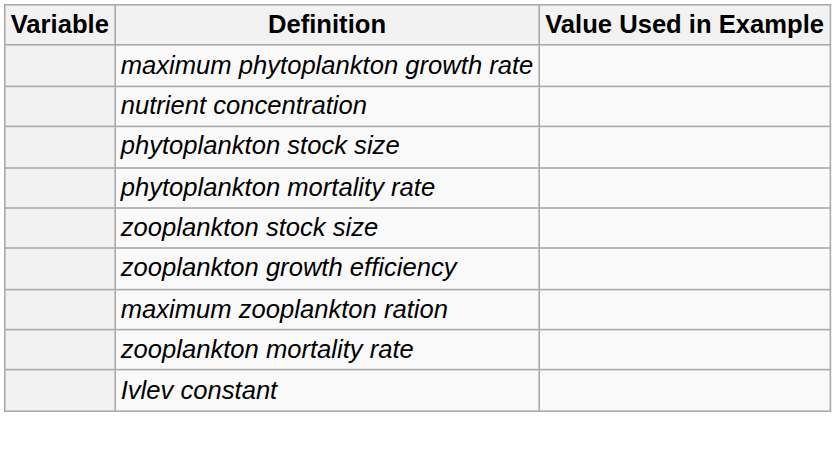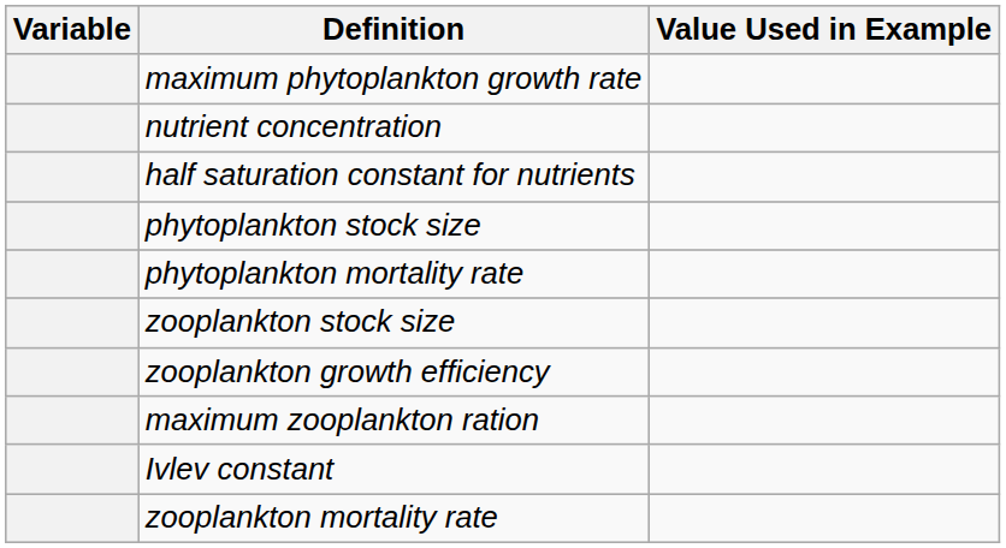 <table class="wikitable">
 <tr>
 <th scope="col">Variable</th>
 <th scope="col">Definition</th>
 <th scope="col">Value Used in Example</th>
 </tr>
 <tr>
 <th scope="row"></th>
 <td><em>maximum phytoplankton growth rate</em></td>
 <td></td>
 </tr>
 <tr>
 <th scope="row"></th>
 <td><em>nutrient concentration</em></td>
+<td></td>
+</tr>
+<tr>
+<th scope="row"></th>
+<td><em>half saturation constant for nutrients</em></td>
 <td></td>
 </tr>
 <tr>
 <th scope="row"></th>
 <td><em>phytoplankton stock size</em></td>
 <td></td>
 </tr>
 <tr>
 <th scope="row"></th>
 <td><em>phytoplankton mortality rate</em></td>
 <td></td>
 </tr>
 <tr>
 <th scope="row"></th>
 <td><em>zooplankton stock size</em></td>
 <td></td>
 </tr>
 <tr>
 <th scope="row"></th>
 <td><em>zooplankton growth efficiency</em></td>
 <td></td>
 </tr>
 <tr>
 <th scope="row"></th>
 <td><em>maximum zooplankton ration</em></td>
 <td></td>
 </tr>
 <tr>
 <th scope="row"></th>
-<td><em>zooplankton mortality rate</em></td>
+<td><em>Ivlev constant</em></td>
 <td></td>
 </tr>
 <tr>
 <th scope="row"></th>
-<td><em>Ivlev constant</em></td>
+<td><em>zooplankton mortality rate</em></td>
 <td></td>
 </tr>
 </table>
